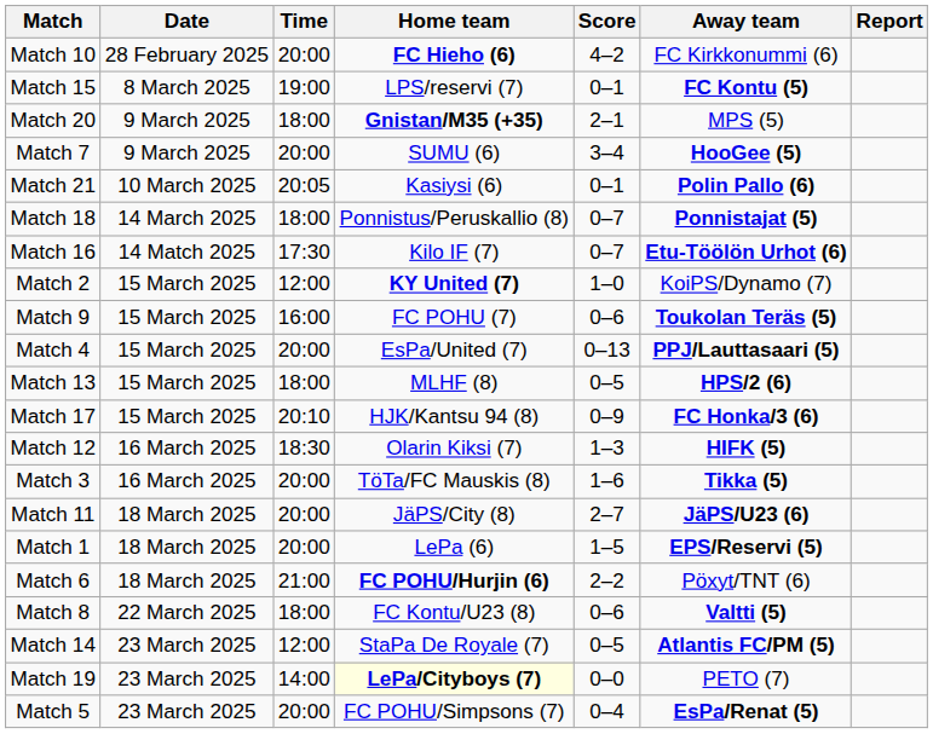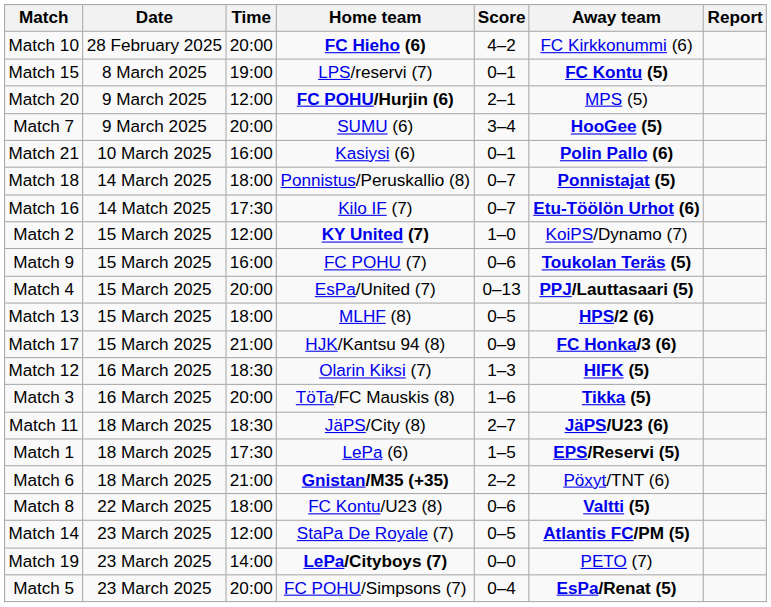 <table class="wikitable" style="text-align:center">
 <tr>
 <th style= width="40px">Match</th>
 <th style= width="40px">Date</th>
 <th style= width="40px">Time</th>
 <th style= width="150px">Home team</th>
 <th style= width="60px">Score</th>
 <th style= width="150px">Away team</th>
 <th style= width="30px">Report</th>
 </tr>
 <tr>
 <td>Match 10</td>
 <td>28 February 2025</td>
 <td>20:00</td>
 <td><strong><a href='#'>FC Hieho</a> (6)</strong></td>
 <td>4–2</td>
 <td><a href='#'>FC Kirkkonummi</a> (6)</td>
 <td></td>
 </tr>
 <tr>
 <td>Match 15</td>
 <td>8 March 2025</td>
 <td>19:00</td>
 <td><a href='#'>LPS</a>/reservi (7)</td>
 <td>0–1</td>
 <td><strong><a href='#'>FC Kontu</a> (5)</strong></td>
 <td></td>
 </tr>
 <tr>
 <td>Match 20</td>
 <td>9 March 2025</td>
-<td>18:00</td>
-<td><strong><a href='#'>Gnistan</a>/M35 (+35)</strong></td>
+<td>12:00</td>
+<td><strong><a href='#'>FC POHU</a>/Hurjin (6)</strong></td>
 <td>2–1</td>
 <td><a href='#'>MPS</a> (5)</td>
 <td></td>
 </tr>
 <tr>
 <td>Match 7</td>
 <td>9 March 2025</td>
 <td>20:00</td>
 <td><a href='#'>SUMU</a> (6)</td>
 <td>3–4</td>
 <td><strong><a href='#'>HooGee</a> (5)</strong></td>
 <td></td>
 </tr>
 <tr>
 <td>Match 21</td>
 <td>10 March 2025</td>
-<td>20:05</td>
+<td>16:00</td>
 <td><a href='#'>Kasiysi</a> (6)</td>
 <td>0–1</td>
 <td><strong><a href='#'>Polin Pallo</a> (6)</strong></td>
 <td></td>
 </tr>
 <tr>
 <td>Match 18</td>
 <td>14 March 2025</td>
 <td>18:00</td>
 <td><a href='#'>Ponnistus</a>/Peruskallio (8)</td>
 <td>0–7</td>
 <td><strong><a href='#'>Ponnistajat</a> (5)</strong></td>
 <td></td>
 </tr>
 <tr>
 <td>Match 16</td>
 <td>14 Match 2025</td>
 <td>17:30</td>
 <td><a href='#'>Kilo IF</a> (7)</td>
 <td>0–7</td>
 <td><strong><a href='#'>Etu-Töölön Urhot</a> (6)</strong></td>
 <td></td>
 </tr>
 <tr>
 <td>Match 2</td>
 <td>15 March 2025</td>
 <td>12:00</td>
 <td><strong><a href='#'>KY United</a> (7)</strong></td>
 <td>1–0</td>
 <td><a href='#'>KoiPS</a>/Dynamo (7)</td>
 <td></td>
 </tr>
 <tr>
 <td>Match 9</td>
 <td>15 March 2025</td>
 <td>16:00</td>
 <td><a href='#'>FC POHU</a> (7)</td>
 <td>0–6</td>
 <td><strong><a href='#'>Toukolan Teräs</a> (5)</strong></td>
 <td></td>
 </tr>
 <tr>
 <td>Match 4</td>
 <td>15 March 2025</td>
 <td>20:00</td>
 <td><a href='#'>EsPa</a>/United (7)</td>
 <td>0–13</td>
 <td><strong><a href='#'>PPJ</a>/Lauttasaari (5)</strong></td>
 <td></td>
 </tr>
 <tr>
 <td>Match 13</td>
 <td>15 March 2025</td>
 <td>18:00</td>
 <td><a href='#'>MLHF</a> (8)</td>
 <td>0–5</td>
 <td><strong><a href='#'>HPS</a>/2 (6)</strong></td>
 <td></td>
 </tr>
 <tr>
 <td>Match 17</td>
 <td>15 March 2025</td>
-<td>20:10</td>
+<td>21:00</td>
 <td><a href='#'>HJK</a>/Kantsu 94 (8)</td>
 <td>0–9</td>
 <td><strong><a href='#'>FC Honka</a>/3 (6)</strong></td>
 <td></td>
 </tr>
 <tr>
 <td>Match 12</td>
 <td>16 March 2025</td>
 <td>18:30</td>
 <td><a href='#'>Olarin Kiksi</a> (7)</td>
 <td>1–3</td>
 <td><strong><a href='#'>HIFK</a> (5)</strong></td>
 <td></td>
 </tr>
 <tr>
 <td>Match 3</td>
 <td>16 March 2025</td>
 <td>20:00</td>
 <td><a href='#'>TöTa</a>/FC Mauskis (8)</td>
 <td>1–6</td>
 <td><strong><a href='#'>Tikka</a> (5)</strong></td>
 <td></td>
 </tr>
 <tr>
 <td>Match 11</td>
 <td>18 March 2025</td>
-<td>20:00</td>
+<td>18:30</td>
 <td><a href='#'>JäPS</a>/City (8)</td>
 <td>2–7</td>
 <td><strong><a href='#'>JäPS</a>/U23 (6)</strong></td>
 <td></td>
 </tr>
 <tr>
 <td>Match 1</td>
 <td>18 March 2025</td>
-<td>20:00</td>
+<td>17:30</td>
 <td><a href='#'>LePa</a> (6)</td>
 <td>1–5</td>
 <td><strong><a href='#'>EPS</a>/Reservi (5)</strong></td>
 <td></td>
 </tr>
 <tr>
 <td>Match 6</td>
 <td>18 March 2025</td>
 <td>21:00</td>
-<td><strong><a href='#'>FC POHU</a>/Hurjin (6)</strong></td>
+<td><strong><a href='#'>Gnistan</a>/M35 (+35)</strong></td>
 <td>2–2 </td>
 <td><a href='#'>Pöxyt</a>/TNT (6)</td>
 <td></td>
 </tr>
 <tr>
 <td>Match 8</td>
 <td>22 March 2025</td>
 <td>18:00</td>
 <td><a href='#'>FC Kontu</a>/U23 (8)</td>
 <td>0–6</td>
 <td><strong><a href='#'>Valtti</a> (5)</strong></td>
 <td></td>
 </tr>
 <tr>
 <td>Match 14</td>
 <td>23 March 2025</td>
 <td>12:00</td>
 <td><a href='#'>StaPa De Royale</a> (7)</td>
 <td>0–5</td>
 <td><strong><a href='#'>Atlantis FC</a>/PM (5)</strong></td>
 <td></td>
 </tr>
 <tr>
 <td>Match 19</td>
 <td>23 March 2025</td>
 <td>14:00</td>
-<td style="background: lightyellow;"><strong><a href='#'>LePa</a>/Cityboys (7)</strong></td>
+<td><strong><a href='#'>LePa</a>/Cityboys (7)</strong></td>
 <td>0–0 </td>
 <td><a href='#'>PETO</a> (7)</td>
 <td></td>
 </tr>
 <tr>
 <td>Match 5</td>
 <td>23 March 2025</td>
 <td>20:00</td>
 <td><a href='#'>FC POHU</a>/Simpsons (7)</td>
 <td>0–4</td>
 <td><strong><a href='#'>EsPa</a>/Renat (5)</strong></td>
 <td></td>
 </tr>
 </table>
